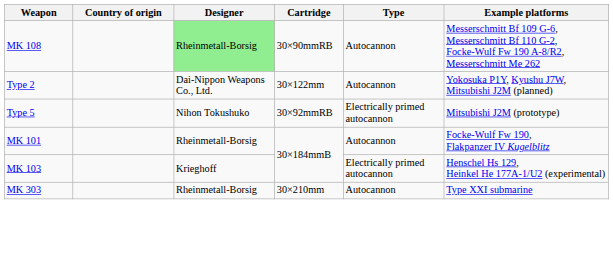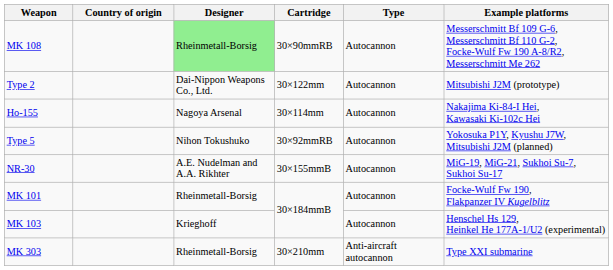 <table class="wikitable">
 <tr>
 <th style="width: 100px;">Weapon</th>
 <th style="width: 150px;">Country of origin</th>
 <th style="width: 150px;">Designer</th>
 <th style="width: 100px;">Cartridge</th>
 <th style="width: 150px;">Type</th>
 <th style="width: 250px;">Example platforms</th>
 </tr>
 <tr>
 <td><a href='#'>MK 108</a></td>
 <td></td>
 <td style="background: lightgreen;">Rheinmetall-Borsig</td>
 <td>30×90mmRB</td>
 <td>Autocannon</td>
 <td><a href='#'>Messerschmitt Bf 109 G-6</a>, <a href='#'>Messerschmitt Bf 110 G-2</a>,<br><a href='#'>Focke-Wulf Fw 190 A-8/R2</a>, <a href='#'>Messerschmitt Me 262</a></td>
 </tr>
 <tr>
 <td><a href='#'>Type 2</a></td>
 <td></td>
 <td>Dai-Nippon Weapons Co., Ltd.</td>
 <td>30×122mm</td>
 <td>Autocannon</td>
-<td><a href='#'>Yokosuka P1Y</a>, <a href='#'>Kyushu J7W</a>,<br><a href='#'>Mitsubishi J2M</a> (planned)</td>
+<td><a href='#'>Mitsubishi J2M</a> (prototype)</td>
+</tr>
+<tr>
+<td><a href='#'>Ho-155</a></td>
+<td></td>
+<td>Nagoya Arsenal</td>
+<td>30×114mm</td>
+<td>Autocannon</td>
+<td><a href='#'>Nakajima Ki-84-I Hei</a>,<br><a href='#'>Kawasaki Ki-102c Hei</a></td>
 </tr>
 <tr>
 <td><a href='#'>Type 5</a></td>
 <td></td>
 <td>Nihon Tokushuko</td>
 <td>30×92mmRB</td>
-<td>Electrically primed autocannon</td>
-<td><a href='#'>Mitsubishi J2M</a> (prototype)</td>
+<td>Autocannon</td>
+<td><a href='#'>Yokosuka P1Y</a>, <a href='#'>Kyushu J7W</a>,<br><a href='#'>Mitsubishi J2M</a> (planned)</td>
+</tr>
+<tr>
+<td><a href='#'>NR-30</a></td>
+<td></td>
+<td>A.E. Nudelman and A.A. Rikhter</td>
+<td>30×155mmB</td>
+<td>Autocannon</td>
+<td><a href='#'>MiG-19</a>, <a href='#'>MiG-21</a>, <a href='#'>Sukhoi Su-7</a>,<br><a href='#'>Sukhoi Su-17</a></td>
 </tr>
 <tr>
 <td><a href='#'>MK 101</a></td>
 <td></td>
 <td>Rheinmetall-Borsig</td>
 <td rowspan="2">30×184mmB</td>
 <td>Autocannon</td>
 <td><a href='#'>Focke-Wulf Fw 190</a>,<br><a href='#'>Flakpanzer IV <em>Kugelblitz</em></a></td>
 </tr>
 <tr>
 <td><a href='#'>MK 103</a></td>
 <td></td>
 <td>Krieghoff</td>
-<td>Electrically primed autocannon</td>
+<td>Autocannon</td>
 <td><a href='#'>Henschel Hs 129</a>,<br><a href='#'>Heinkel He 177A-1/U2</a> (experimental)</td>
 </tr>
 <tr>
 <td><a href='#'>MK 303</a></td>
 <td></td>
 <td>Rheinmetall-Borsig</td>
 <td>30×210mm</td>
-<td>Autocannon</td>
+<td>Anti-aircraft autocannon</td>
 <td><a href='#'>Type XXI submarine</a></td>
 </tr>
 </table>
